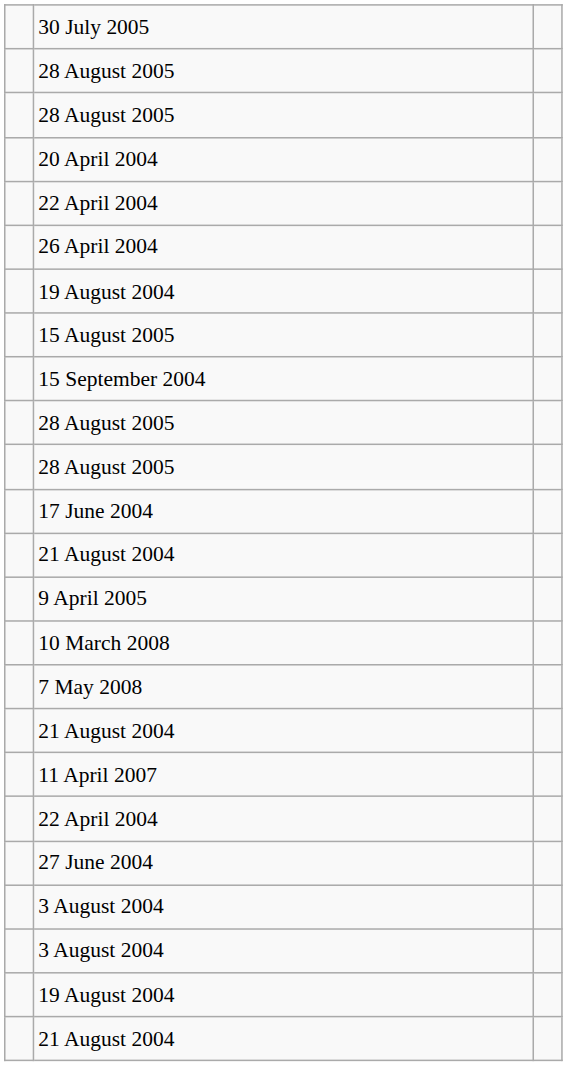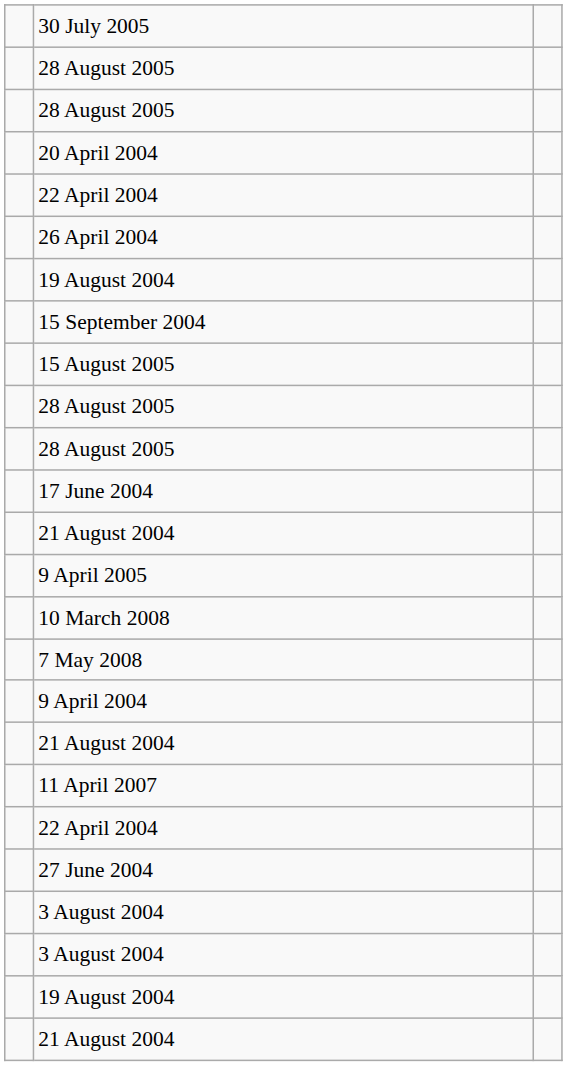 <table class="wikitable" style="font-size: 89%; float: left; width: 26em; margin-right: 1em; height: 700px">
 <tr>
 <td></td>
 <td>30 July 2005</td>
 <td></td>
 </tr>
 <tr>
 <td></td>
 <td>28 August 2005</td>
 <td></td>
 </tr>
 <tr>
 <td></td>
 <td>28 August 2005</td>
 <td></td>
 </tr>
 <tr>
 <td></td>
 <td>20 April 2004</td>
 <td></td>
 </tr>
 <tr>
 <td></td>
 <td>22 April 2004</td>
 <td></td>
 </tr>
 <tr>
 <td></td>
 <td>26 April 2004</td>
 <td></td>
 </tr>
 <tr>
 <td></td>
 <td>19 August 2004</td>
 <td></td>
 </tr>
 <tr>
 <td></td>
-<td>15 August 2005</td>
+<td>15 September 2004</td>
 <td></td>
 </tr>
 <tr>
 <td></td>
-<td>15 September 2004</td>
+<td>15 August 2005</td>
 <td></td>
 </tr>
 <tr>
 <td></td>
 <td>28 August 2005</td>
 <td></td>
 </tr>
 <tr>
 <td></td>
 <td>28 August 2005</td>
 <td></td>
 </tr>
 <tr>
 <td></td>
 <td>17 June 2004</td>
 <td></td>
 </tr>
 <tr>
 <td></td>
 <td>21 August 2004</td>
 <td></td>
 </tr>
 <tr>
 <td></td>
 <td>9 April 2005</td>
 <td></td>
 </tr>
 <tr>
 <td></td>
 <td>10 March 2008</td>
 <td></td>
 </tr>
 <tr>
 <td></td>
 <td>7 May 2008</td>
+<td></td>
+</tr>
+<tr>
+<td></td>
+<td>9 April 2004</td>
 <td></td>
 </tr>
 <tr>
 <td></td>
 <td>21 August 2004</td>
 <td></td>
 </tr>
 <tr>
 <td></td>
 <td>11 April 2007</td>
 <td></td>
 </tr>
 <tr>
 <td></td>
 <td>22 April 2004</td>
 <td></td>
 </tr>
 <tr>
 <td></td>
 <td>27 June 2004</td>
 <td></td>
 </tr>
 <tr>
 <td></td>
 <td>3 August 2004</td>
 <td></td>
 </tr>
 <tr>
 <td></td>
 <td>3 August 2004</td>
 <td></td>
 </tr>
 <tr>
 <td></td>
 <td>19 August 2004</td>
 <td></td>
 </tr>
 <tr>
 <td></td>
 <td>21 August 2004</td>
 <td></td>
 </tr>
 </table>
